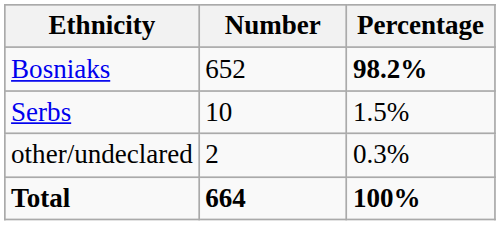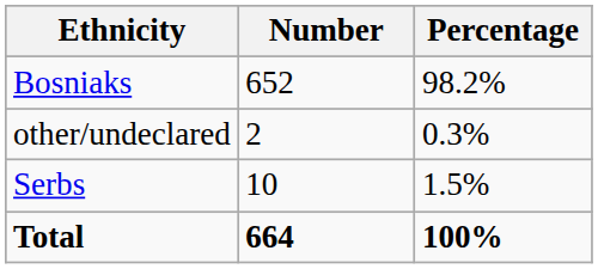 <table class="wikitable">
 <tr>
 <th width="100px">Ethnicity</th>
 <th width="80px">Number</th>
 <th width="80px">Percentage</th>
 </tr>
 <tr>
 <td><a href='#'>Bosniaks</a></td>
 <td>652</td>
-<td><strong>98.2%</strong></td>
+<td>98.2%</td>
+</tr>
+<tr>
+<td>other/undeclared</td>
+<td>2</td>
+<td>0.3%</td>
 </tr>
 <tr>
 <td><a href='#'>Serbs</a></td>
 <td>10</td>
 <td>1.5%</td>
 </tr>
 <tr>
-<td>other/undeclared</td>
-<td>2</td>
-<td>0.3%</td>
-</tr>
-<tr>
 <td><strong>Total</strong></td>
 <td><strong>664</strong></td>
 <td><strong>100%</strong></td>
 </tr>
 </table>
